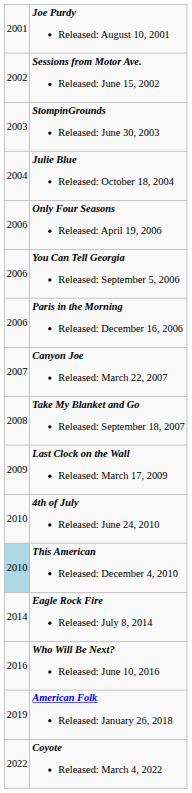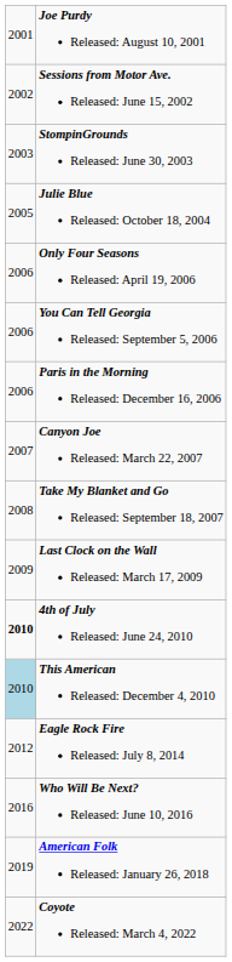 <table class="wikitable">
 <tr>
 <td>2001</td>
 <td><strong><em>Joe Purdy</em></strong><br><ul><li>Released: August 10, 2001</li></ul></td>
 </tr>
 <tr>
 <td>2002</td>
 <td><strong><em>Sessions from Motor Ave.</em></strong><br><ul><li>Released: June 15, 2002</li></ul></td>
 </tr>
 <tr>
 <td>2003</td>
 <td><strong><em>StompinGrounds</em></strong><br><ul><li>Released: June 30, 2003</li></ul></td>
 </tr>
 <tr>
-<td>2004</td>
+<td>2005</td>
 <td><strong><em>Julie Blue</em></strong><br><ul><li>Released: October 18, 2004</li></ul></td>
 </tr>
 <tr>
 <td>2006</td>
 <td><strong><em>Only Four Seasons</em></strong><br><ul><li>Released: April 19, 2006</li></ul></td>
 </tr>
 <tr>
 <td>2006</td>
 <td><strong><em>You Can Tell Georgia</em></strong><br><ul><li>Released: September 5, 2006</li></ul></td>
 </tr>
 <tr>
 <td>2006</td>
 <td><strong><em>Paris in the Morning</em></strong><br><ul><li>Released: December 16, 2006</li></ul></td>
 </tr>
 <tr>
 <td>2007</td>
 <td><strong><em>Canyon Joe</em></strong><br><ul><li>Released: March 22, 2007</li></ul></td>
 </tr>
 <tr>
 <td>2008</td>
 <td><strong><em>Take My Blanket and Go</em></strong><br><ul><li>Released: September 18, 2007</li></ul></td>
 </tr>
 <tr>
 <td>2009</td>
 <td><strong><em>Last Clock on the Wall</em></strong><br><ul><li>Released: March 17, 2009</li></ul></td>
 </tr>
 <tr>
-<td>2010</td>
+<td><strong>2010</strong></td>
 <td><strong><em>4th of July</em></strong><br><ul><li>Released: June 24, 2010</li></ul></td>
 </tr>
 <tr>
 <td style="background: lightblue;">2010</td>
 <td><strong><em>This American</em></strong><br><ul><li>Released: December 4, 2010</li></ul></td>
 </tr>
 <tr>
-<td>2014</td>
+<td>2012</td>
 <td><strong><em>Eagle Rock Fire</em></strong><br><ul><li>Released: July 8, 2014</li></ul></td>
 </tr>
 <tr>
 <td>2016</td>
 <td><strong><em>Who Will Be Next?</em></strong><br><ul><li>Released: June 10, 2016</li></ul></td>
 </tr>
 <tr>
 <td>2019</td>
 <td><strong><em><a href='#'>American Folk</a></em></strong><br><ul><li>Released: January 26, 2018</li></ul></td>
 </tr>
 <tr>
 <td>2022</td>
 <td><strong><em>Coyote</em></strong><br><ul><li>Released: March 4, 2022</li></ul></td>
 </tr>
 </table>
